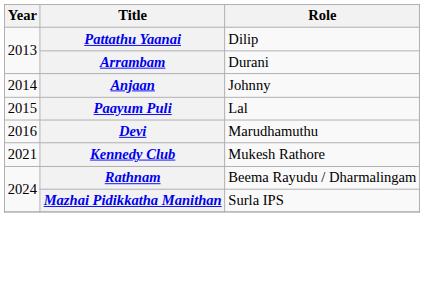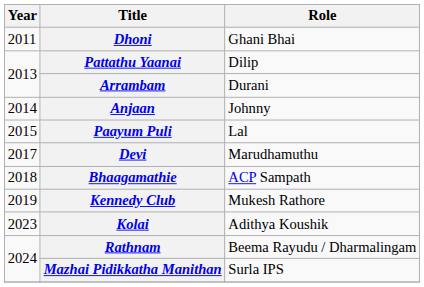 <table class="wikitable plainrowheaders sortable">
 <tr>
 <th scope="col">Year</th>
 <th scope="col">Title</th>
 <th scope="col">Role</th>
+</tr>
+<tr>
+<td>2011</td>
+<th scope="row"><em><a href='#'>Dhoni</a></em></th>
+<td>Ghani Bhai</td>
 </tr>
 <tr>
 <td rowspan="2">2013</td>
 <th scope="row"><em><a href='#'>Pattathu Yaanai</a></em></th>
 <td>Dilip</td>
 </tr>
 <tr>
 <th scope="row"><em><a href='#'>Arrambam</a></em></th>
 <td>Durani</td>
 </tr>
 <tr>
 <td>2014</td>
 <th scope="row"><em><a href='#'>Anjaan</a></em></th>
 <td>Johnny</td>
 </tr>
 <tr>
 <td>2015</td>
 <th scope="row"><em><a href='#'>Paayum Puli</a></em></th>
 <td>Lal</td>
 </tr>
 <tr>
-<td>2016</td>
+<td>2017</td>
 <th scope="row"><em><a href='#'>Devi</a></em></th>
 <td>Marudhamuthu</td>
 </tr>
 <tr>
-<td>2021</td>
+<td>2018</td>
+<th scope="row"><em><a href='#'>Bhaagamathie</a></em></th>
+<td><a href='#'>ACP</a> Sampath</td>
+</tr>
+<tr>
+<td>2019</td>
 <th scope="row"><em><a href='#'>Kennedy Club</a></em></th>
 <td>Mukesh Rathore</td>
+</tr>
+<tr>
+<td>2023</td>
+<th scope="row"><em><a href='#'>Kolai</a></em></th>
+<td>Adithya Koushik</td>
 </tr>
 <tr>
 <td rowspan="2">2024</td>
 <th scope="row"><em><a href='#'>Rathnam</a></em></th>
 <td>Beema Rayudu / Dharmalingam</td>
 </tr>
 <tr>
 <th scope="row"><em><a href='#'>Mazhai Pidikkatha Manithan</a></em></th>
 <td>Surla IPS</td>
 </tr>
 <tr>
 </tr>
 </table>
